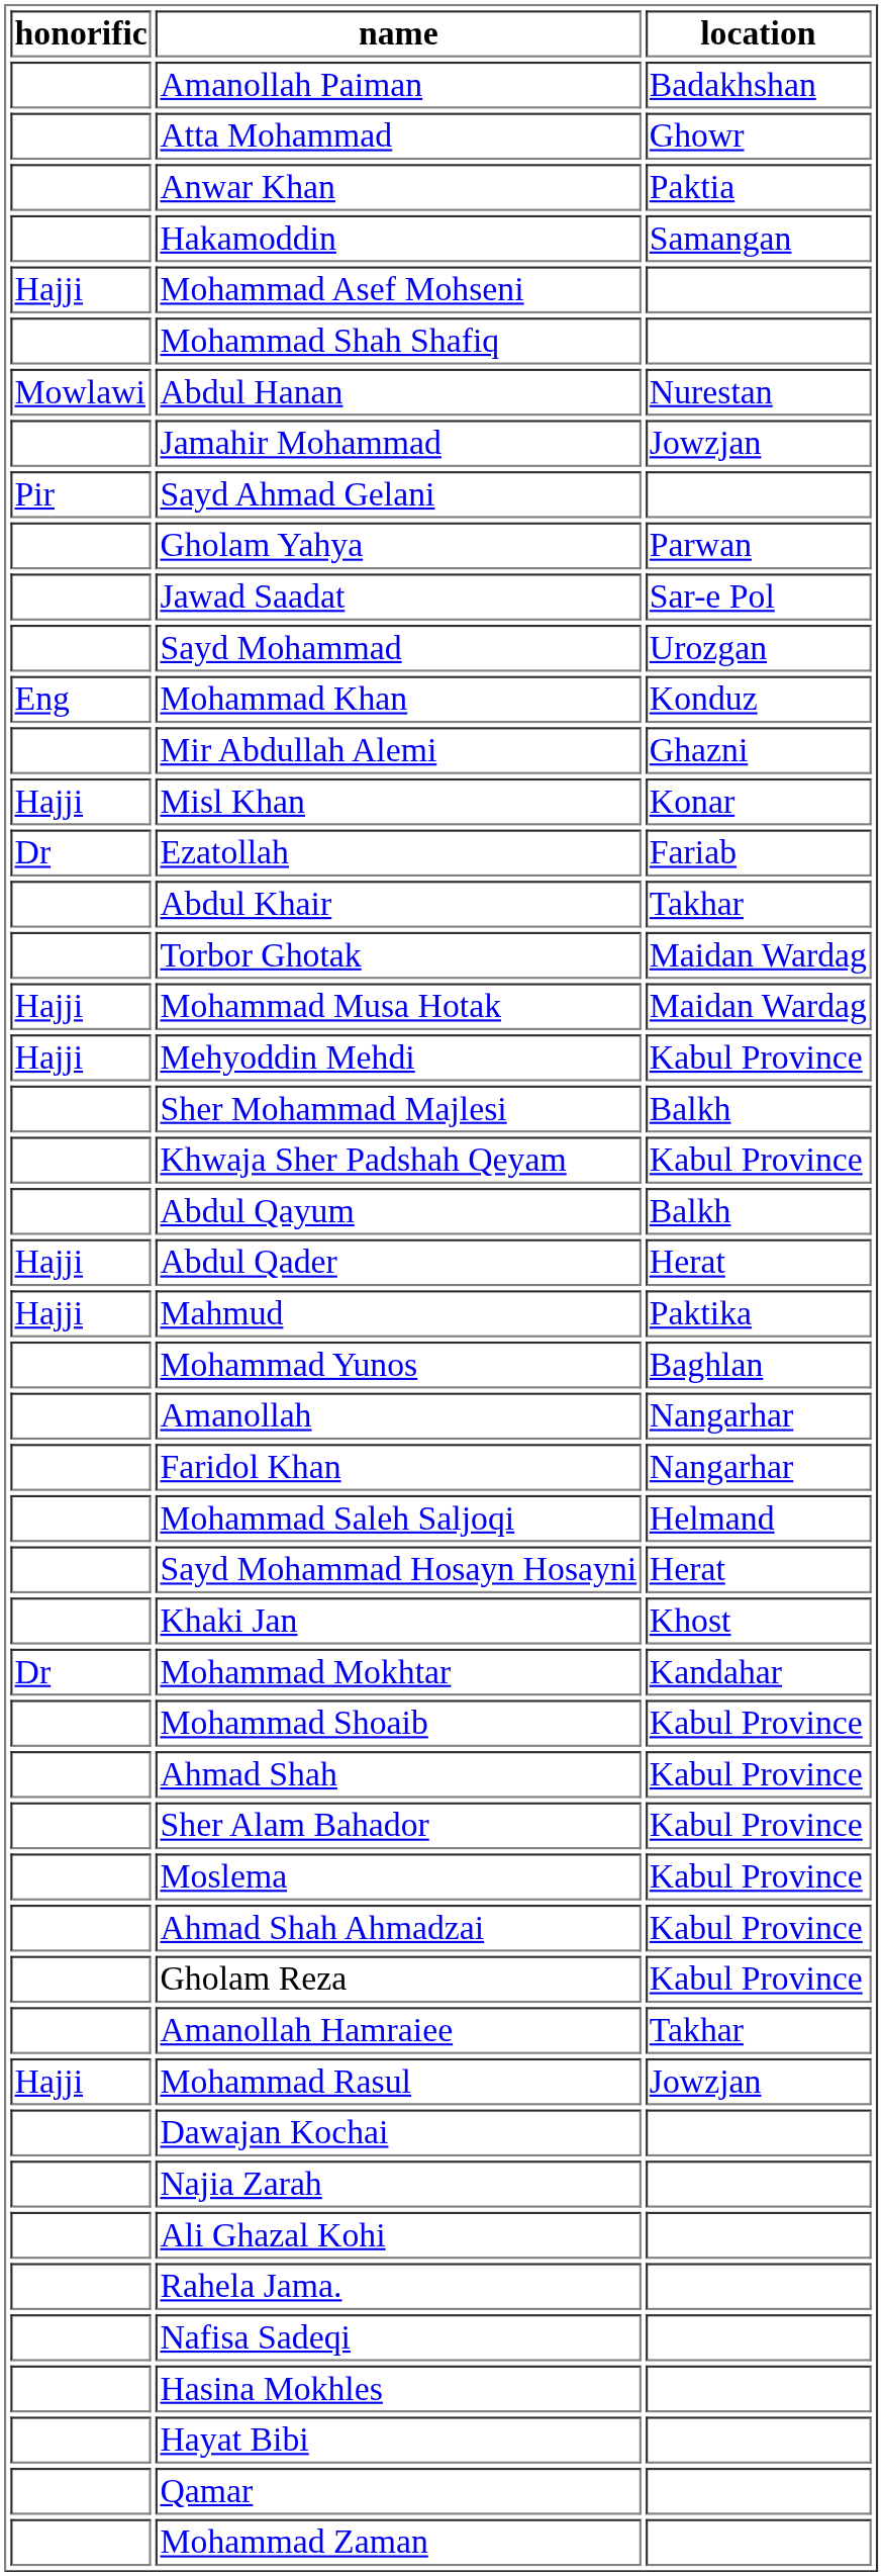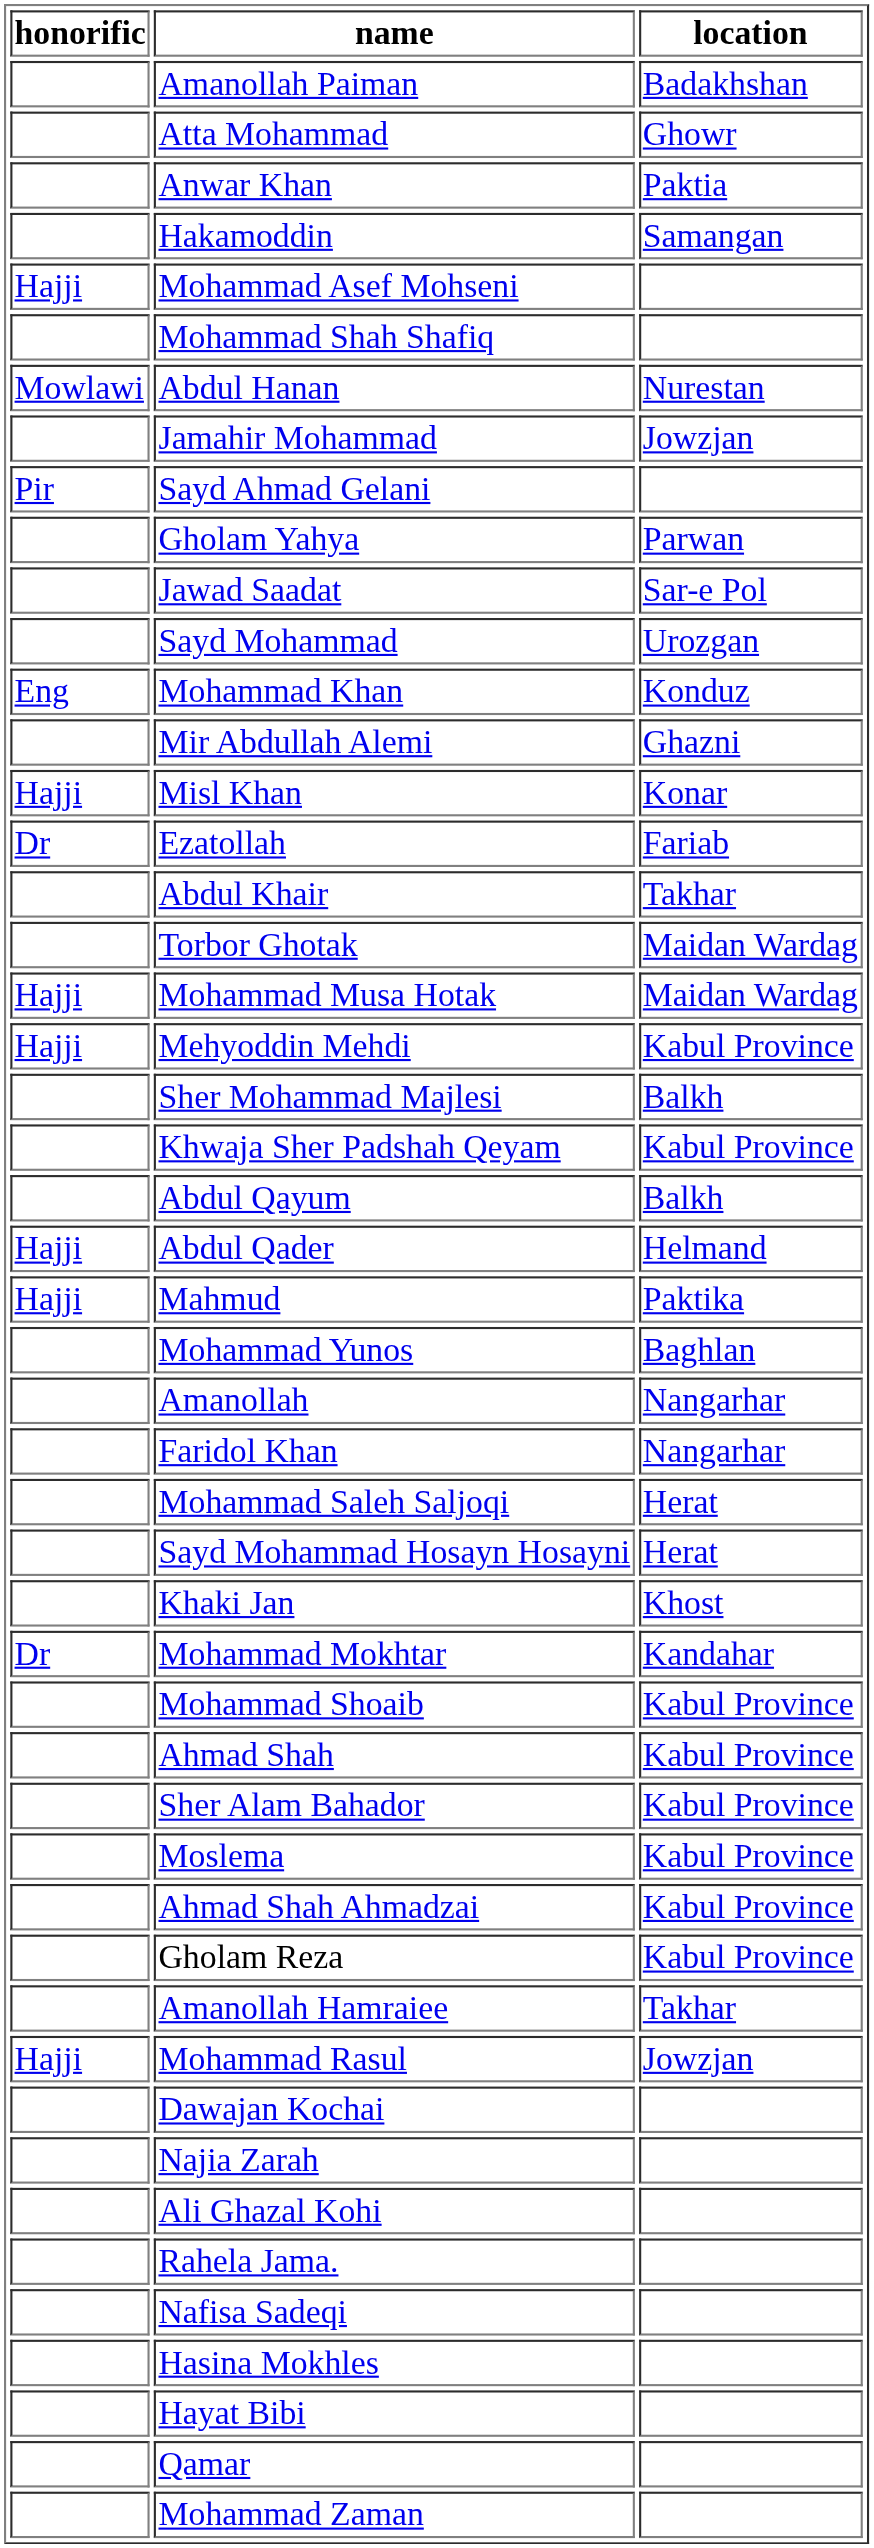 <table border="1">
 <tr>
 <th>honorific</th>
 <th>name</th>
 <th>location</th>
 </tr>
 <tr>
 <td></td>
 <td><a href='#'>Amanollah Paiman</a></td>
 <td><a href='#'>Badakhshan</a></td>
 </tr>
 <tr>
 <td></td>
 <td><a href='#'>Atta Mohammad</a></td>
 <td><a href='#'>Ghowr</a></td>
 </tr>
 <tr>
 <td></td>
 <td><a href='#'>Anwar Khan</a></td>
 <td><a href='#'>Paktia</a></td>
 </tr>
 <tr>
 <td></td>
 <td><a href='#'>Hakamoddin</a></td>
 <td><a href='#'>Samangan</a></td>
 </tr>
 <tr>
 <td><a href='#'>Hajji</a></td>
 <td><a href='#'>Mohammad Asef Mohseni</a></td>
 <td></td>
 </tr>
 <tr>
 <td></td>
 <td><a href='#'>Mohammad Shah Shafiq</a></td>
 <td></td>
 </tr>
 <tr>
 <td><a href='#'>Mowlawi</a></td>
 <td><a href='#'>Abdul Hanan</a></td>
 <td><a href='#'>Nurestan</a></td>
 </tr>
 <tr>
 <td></td>
 <td><a href='#'>Jamahir Mohammad</a></td>
 <td><a href='#'>Jowzjan</a></td>
 </tr>
 <tr>
 <td><a href='#'>Pir</a></td>
 <td><a href='#'>Sayd Ahmad Gelani</a></td>
 <td></td>
 </tr>
 <tr>
 <td></td>
 <td><a href='#'>Gholam Yahya</a></td>
 <td><a href='#'>Parwan</a></td>
 </tr>
 <tr>
 <td></td>
 <td><a href='#'>Jawad Saadat</a></td>
 <td><a href='#'>Sar-e Pol</a></td>
 </tr>
 <tr>
 <td></td>
 <td><a href='#'>Sayd Mohammad</a></td>
 <td><a href='#'>Urozgan</a></td>
 </tr>
 <tr>
 <td><a href='#'>Eng</a></td>
 <td><a href='#'>Mohammad Khan</a></td>
 <td><a href='#'>Konduz</a></td>
 </tr>
 <tr>
 <td></td>
 <td><a href='#'>Mir Abdullah Alemi</a></td>
 <td><a href='#'>Ghazni</a></td>
 </tr>
 <tr>
 <td><a href='#'>Hajji</a></td>
 <td><a href='#'>Misl Khan</a></td>
 <td><a href='#'>Konar</a></td>
 </tr>
 <tr>
 <td><a href='#'>Dr</a></td>
 <td><a href='#'>Ezatollah</a></td>
 <td><a href='#'>Fariab</a></td>
 </tr>
 <tr>
 <td></td>
 <td><a href='#'>Abdul Khair</a></td>
 <td><a href='#'>Takhar</a></td>
 </tr>
 <tr>
 <td></td>
 <td><a href='#'>Torbor Ghotak</a></td>
 <td><a href='#'>Maidan Wardag</a></td>
 </tr>
 <tr>
 <td><a href='#'>Hajji</a></td>
 <td><a href='#'>Mohammad Musa Hotak</a></td>
 <td><a href='#'>Maidan Wardag</a></td>
 </tr>
 <tr>
 <td><a href='#'>Hajji</a></td>
 <td><a href='#'>Mehyoddin Mehdi</a></td>
 <td><a href='#'>Kabul Province</a></td>
 </tr>
 <tr>
 <td></td>
 <td><a href='#'>Sher Mohammad Majlesi</a></td>
 <td><a href='#'>Balkh</a></td>
 </tr>
 <tr>
 <td></td>
 <td><a href='#'>Khwaja Sher Padshah Qeyam</a></td>
 <td><a href='#'>Kabul Province</a></td>
 </tr>
 <tr>
 <td></td>
 <td><a href='#'>Abdul Qayum</a></td>
 <td><a href='#'>Balkh</a></td>
 </tr>
 <tr>
 <td><a href='#'>Hajji</a></td>
 <td><a href='#'>Abdul Qader</a></td>
-<td><a href='#'>Herat</a></td>
+<td><a href='#'>Helmand</a></td>
 </tr>
 <tr>
 <td><a href='#'>Hajji</a></td>
 <td><a href='#'>Mahmud</a></td>
 <td><a href='#'>Paktika</a></td>
 </tr>
 <tr>
 <td></td>
 <td><a href='#'>Mohammad Yunos</a></td>
 <td><a href='#'>Baghlan</a></td>
 </tr>
 <tr>
 <td></td>
 <td><a href='#'>Amanollah</a></td>
 <td><a href='#'>Nangarhar</a></td>
 </tr>
 <tr>
 <td></td>
 <td><a href='#'>Faridol Khan</a></td>
 <td><a href='#'>Nangarhar</a></td>
 </tr>
 <tr>
 <td></td>
 <td><a href='#'>Mohammad Saleh Saljoqi</a></td>
-<td><a href='#'>Helmand</a></td>
+<td><a href='#'>Herat</a></td>
 </tr>
 <tr>
 <td></td>
 <td><a href='#'>Sayd Mohammad Hosayn Hosayni</a></td>
 <td><a href='#'>Herat</a></td>
 </tr>
 <tr>
 <td></td>
 <td><a href='#'>Khaki Jan</a></td>
 <td><a href='#'>Khost</a></td>
 </tr>
 <tr>
 <td><a href='#'>Dr</a></td>
 <td><a href='#'>Mohammad Mokhtar</a></td>
 <td><a href='#'>Kandahar</a></td>
 </tr>
 <tr>
 <td></td>
 <td><a href='#'>Mohammad Shoaib</a></td>
 <td><a href='#'>Kabul Province</a></td>
 </tr>
 <tr>
 <td></td>
 <td><a href='#'>Ahmad Shah</a></td>
 <td><a href='#'>Kabul Province</a></td>
 </tr>
 <tr>
 <td></td>
 <td><a href='#'>Sher Alam Bahador</a></td>
 <td><a href='#'>Kabul Province</a></td>
 </tr>
 <tr>
 <td></td>
 <td><a href='#'>Moslema</a></td>
 <td><a href='#'>Kabul Province</a></td>
 </tr>
 <tr>
 <td></td>
 <td><a href='#'>Ahmad Shah Ahmadzai</a></td>
 <td><a href='#'>Kabul Province</a></td>
 </tr>
 <tr>
 <td></td>
 <td>Gholam Reza</td>
 <td><a href='#'>Kabul Province</a></td>
 </tr>
 <tr>
 <td></td>
 <td><a href='#'>Amanollah Hamraiee</a></td>
 <td><a href='#'>Takhar</a></td>
 </tr>
 <tr>
 <td><a href='#'>Hajji</a></td>
 <td><a href='#'>Mohammad Rasul</a></td>
 <td><a href='#'>Jowzjan</a></td>
 </tr>
 <tr>
 <td></td>
 <td><a href='#'>Dawajan Kochai</a></td>
 <td></td>
 </tr>
 <tr>
 <td></td>
 <td><a href='#'>Najia Zarah</a></td>
 <td></td>
 </tr>
 <tr>
 <td></td>
 <td><a href='#'>Ali Ghazal Kohi</a></td>
 <td></td>
 </tr>
 <tr>
 <td></td>
 <td><a href='#'>Rahela Jama.</a></td>
 <td></td>
 </tr>
 <tr>
 <td></td>
 <td><a href='#'>Nafisa Sadeqi</a></td>
 <td></td>
 </tr>
 <tr>
 <td></td>
 <td><a href='#'>Hasina Mokhles</a></td>
 <td></td>
 </tr>
 <tr>
 <td></td>
 <td><a href='#'>Hayat Bibi</a></td>
 <td></td>
 </tr>
 <tr>
 <td></td>
 <td><a href='#'>Qamar</a></td>
 <td></td>
 </tr>
 <tr>
 <td></td>
 <td><a href='#'>Mohammad Zaman</a></td>
 <td></td>
 </tr>
 </table>
